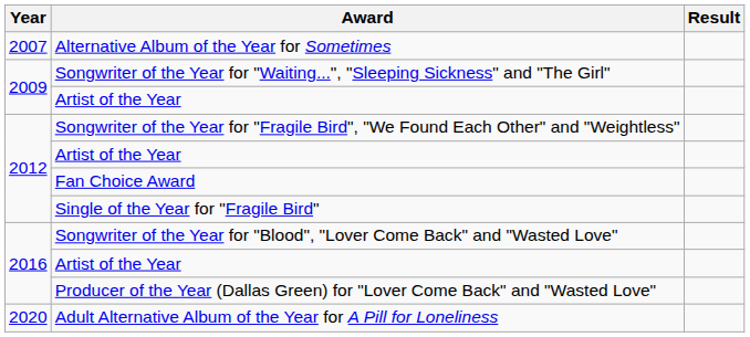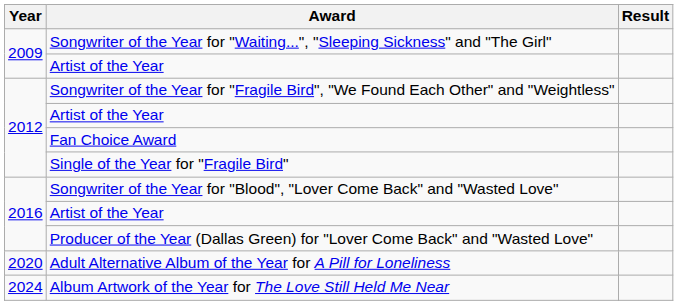 <table class="wikitable">
 <tr>
 <th width="4em">Year</th>
 <th>Award</th>
 <th>Result</th>
-</tr>
-<tr>
-<td><a href='#'>2007</a></td>
-<td><a href='#'>Alternative Album of the Year</a> for <em><a href='#'>Sometimes</a></em></td>
-<td></td>
 </tr>
 <tr>
 <td rowspan="2"><a href='#'>2009</a></td>
 <td><a href='#'>Songwriter of the Year</a> for "<a href='#'>Waiting...</a>", "<a href='#'>Sleeping Sickness</a>" and "The Girl"</td>
 <td></td>
 </tr>
 <tr>
 <td><a href='#'>Artist of the Year</a></td>
 <td></td>
 </tr>
 <tr>
 <td rowspan="4"><a href='#'>2012</a></td>
 <td><a href='#'>Songwriter of the Year</a> for "<a href='#'>Fragile Bird</a>", "We Found Each Other" and "Weightless"</td>
 <td></td>
 </tr>
 <tr>
 <td><a href='#'>Artist of the Year</a></td>
 <td></td>
 </tr>
 <tr>
 <td><a href='#'>Fan Choice Award</a></td>
 <td></td>
 </tr>
 <tr>
 <td><a href='#'>Single of the Year</a> for "<a href='#'>Fragile Bird</a>"</td>
 <td></td>
 </tr>
 <tr>
 <td rowspan ="3"><a href='#'>2016</a></td>
 <td><a href='#'>Songwriter of the Year</a> for "Blood", "Lover Come Back" and "Wasted Love"</td>
 <td></td>
 </tr>
 <tr>
 <td><a href='#'>Artist of the Year</a></td>
 <td></td>
 </tr>
 <tr>
 <td><a href='#'>Producer of the Year</a> (Dallas Green) for "Lover Come Back" and "Wasted Love"</td>
 <td></td>
 </tr>
 <tr>
 <td rowspan ="1"><a href='#'>2020</a></td>
 <td><a href='#'>Adult Alternative Album of the Year</a> for <em><a href='#'>A Pill for Loneliness</a></em></td>
 <td></td>
 </tr>
+<tr>
+<td rowspan ="1"><a href='#'>2024</a></td>
+<td><a href='#'>Album Artwork of the Year</a> for <em><a href='#'>The Love Still Held Me Near</a></em></td>
+<td></td>
+</tr>
 </table>
